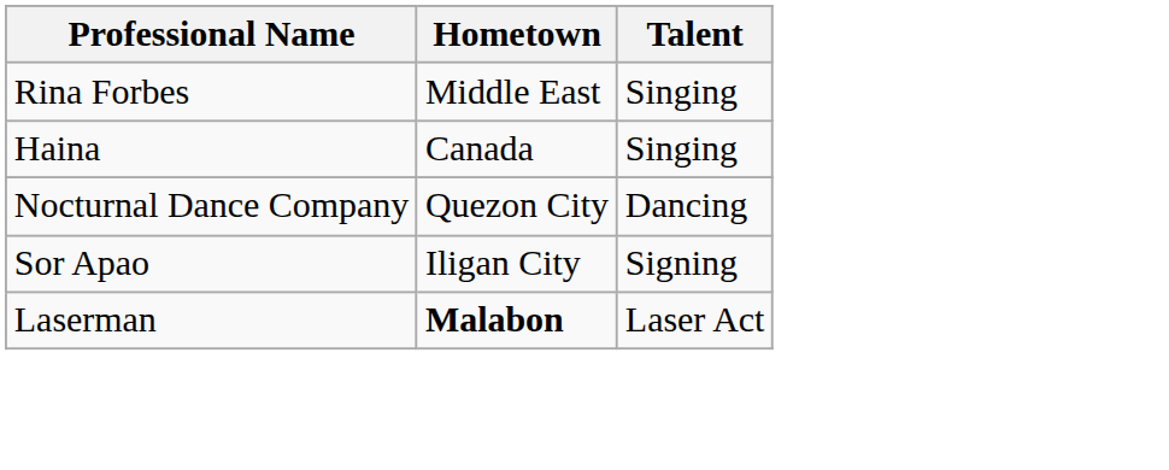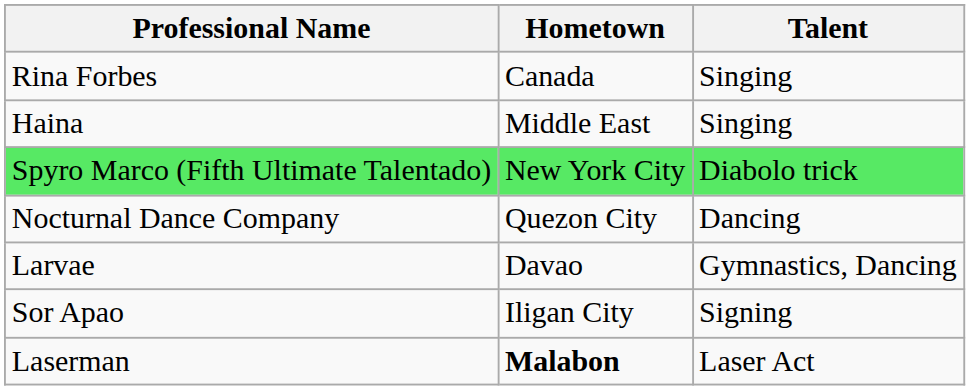 <table class="wikitable" border="1">
 <tr>
 <th>Professional Name</th>
 <th>Hometown</th>
 <th>Talent</th>
 </tr>
 <tr>
 <td>Rina Forbes</td>
+<td>Canada</td>
+<td>Singing</td>
+</tr>
+<tr>
+<td>Haina</td>
 <td>Middle East</td>
 <td>Singing</td>
 </tr>
 <tr>
-<td>Haina</td>
-<td>Canada</td>
-<td>Singing</td>
+<td style="background:#57E964;">Spyro Marco (Fifth Ultimate Talentado)</td>
+<td style="background:#57E964;">New York City</td>
+<td style="background:#57E964;">Diabolo trick</td>
 </tr>
 <tr>
 <td>Nocturnal Dance Company</td>
 <td>Quezon City</td>
 <td>Dancing</td>
+</tr>
+<tr>
+<td>Larvae</td>
+<td>Davao</td>
+<td>Gymnastics, Dancing</td>
 </tr>
 <tr>
 <td>Sor Apao</td>
 <td>Iligan City</td>
 <td>Signing</td>
 </tr>
 <tr>
 <td>Laserman</td>
 <td><strong>Malabon</strong></td>
 <td>Laser Act</td>
 </tr>
 </table>
